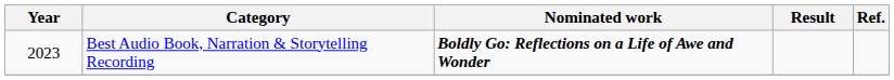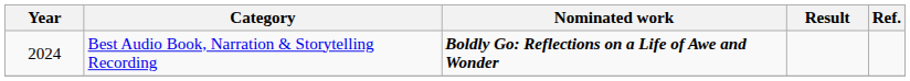 <table class=wikitable>
 <tr>
 <th scope="col" style="width:5em;">Year</th>
 <th scope="col" style="width:26em;">Category</th>
 <th scope="col" style="width:25em;">Nominated work</th>
 <th scope="col" style="width:5em;">Result</th>
 <th>Ref.</th>
 </tr>
 <tr>
-<td style="text-align:center;">2023</td>
+<td style="text-align:center;">2024</td>
 <td><a href='#'>Best Audio Book, Narration & Storytelling Recording</a></td>
 <td><strong><em>Boldly Go: Reflections on a Life of Awe and Wonder</em></strong></td>
 <td></td>
 <td></td>
 </tr>
 <tr>
 </tr>
 </table>
